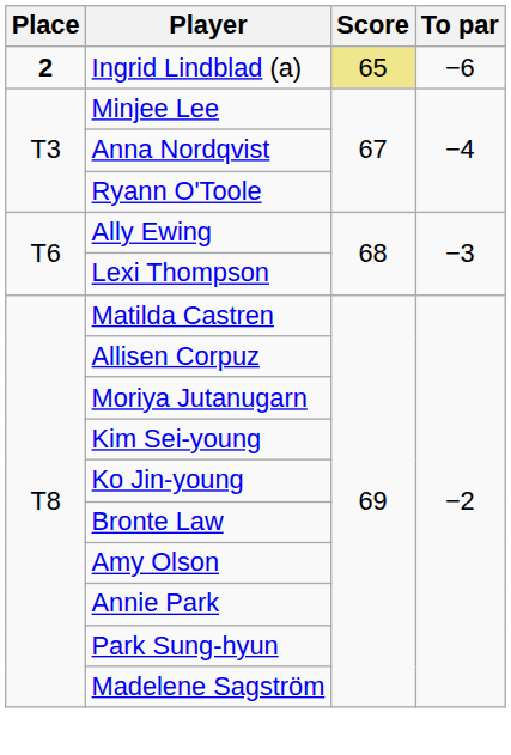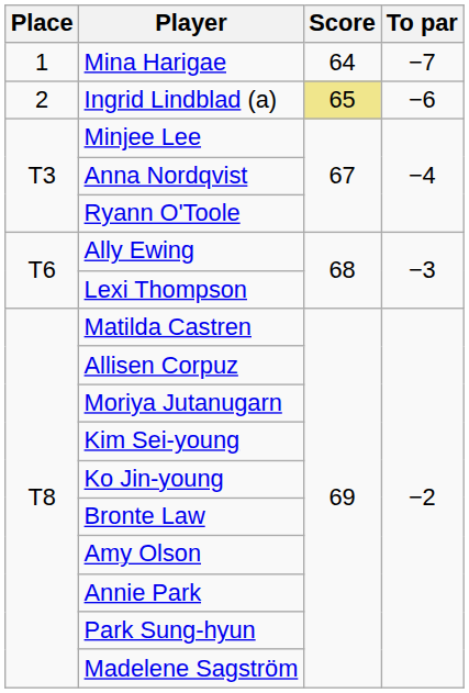 <table class="wikitable">
 <tr>
 <th>Place</th>
 <th>Player</th>
 <th>Score</th>
 <th>To par</th>
 </tr>
 <tr>
-<td align=center><strong>2</strong></td>
+<td align=center>1</td>
+<td> <a href='#'>Mina Harigae</a></td>
+<td align=center>64</td>
+<td align=center>−7</td>
+</tr>
+<tr>
+<td align=center>2</td>
 <td> <a href='#'>Ingrid Lindblad</a> (a)</td>
 <td align=center style="background: khaki;">65</td>
 <td align=center>−6</td>
 </tr>
 <tr>
 <td rowspan=3 align=center>T3</td>
 <td> <a href='#'>Minjee Lee</a></td>
 <td rowspan=3 align=center>67</td>
 <td rowspan=3 align=center>−4</td>
 </tr>
 <tr>
 <td> <a href='#'>Anna Nordqvist</a></td>
 </tr>
 <tr>
 <td> <a href='#'>Ryann O'Toole</a></td>
 </tr>
 <tr>
 <td rowspan=2 align=center>T6</td>
 <td> <a href='#'>Ally Ewing</a></td>
 <td rowspan=2 align=center>68</td>
 <td rowspan=2 align=center>−3</td>
 </tr>
 <tr>
 <td> <a href='#'>Lexi Thompson</a></td>
 </tr>
 <tr>
 <td rowspan=10 align=center>T8</td>
 <td> <a href='#'>Matilda Castren</a></td>
 <td rowspan=10 align=center>69</td>
 <td rowspan=10 align=center>−2</td>
 </tr>
 <tr>
 <td> <a href='#'>Allisen Corpuz</a></td>
 </tr>
 <tr>
 <td> <a href='#'>Moriya Jutanugarn</a></td>
 </tr>
 <tr>
 <td> <a href='#'>Kim Sei-young</a></td>
 </tr>
 <tr>
 <td> <a href='#'>Ko Jin-young</a></td>
 </tr>
 <tr>
 <td> <a href='#'>Bronte Law</a></td>
 </tr>
 <tr>
 <td> <a href='#'>Amy Olson</a></td>
 </tr>
 <tr>
 <td> <a href='#'>Annie Park</a></td>
 </tr>
 <tr>
 <td> <a href='#'>Park Sung-hyun</a></td>
 </tr>
 <tr>
 <td> <a href='#'>Madelene Sagström</a></td>
 </tr>
 </table>
